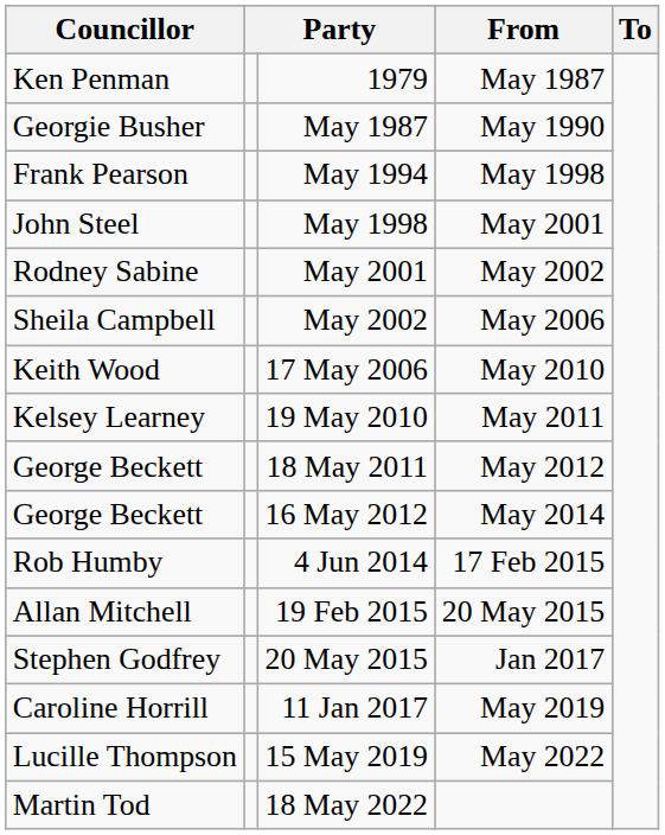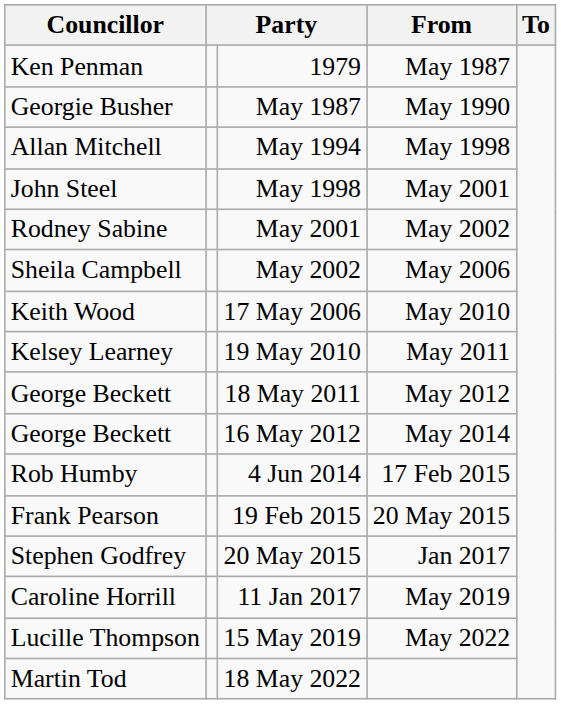 <table class=wikitable>
 <tr>
 <th>Councillor</th>
 <th colspan=2>Party</th>
 <th>From</th>
 <th>To</th>
 </tr>
 <tr>
 <td>Ken Penman</td>
 <td></td>
 <td align=right>1979</td>
 <td align=right>May 1987</td>
 </tr>
 <tr>
 <td>Georgie Busher</td>
 <td></td>
 <td align=right>May 1987</td>
 <td align=right>May 1990</td>
 </tr>
 <tr>
-<td>Frank Pearson</td>
+<td>Allan Mitchell</td>
 <td></td>
 <td align=right>May 1994</td>
 <td align=right>May 1998</td>
 </tr>
 <tr>
 <td>John Steel</td>
 <td></td>
 <td align=right>May 1998</td>
 <td align=right>May 2001</td>
 </tr>
 <tr>
 <td>Rodney Sabine</td>
 <td></td>
 <td align=right>May 2001</td>
 <td align=right>May 2002</td>
 </tr>
 <tr>
 <td>Sheila Campbell</td>
 <td></td>
 <td align=right>May 2002</td>
 <td align=right>May 2006</td>
 </tr>
 <tr>
 <td>Keith Wood</td>
 <td></td>
 <td align=right>17 May 2006</td>
 <td align=right>May 2010</td>
 </tr>
 <tr>
 <td>Kelsey Learney</td>
 <td></td>
 <td align=right>19 May 2010</td>
 <td align=right>May 2011</td>
 </tr>
 <tr>
 <td>George Beckett</td>
 <td></td>
 <td align=right>18 May 2011</td>
 <td align=right>May 2012</td>
 </tr>
 <tr>
 <td>George Beckett</td>
 <td></td>
 <td align=right>16 May 2012</td>
 <td align=right>May 2014</td>
 </tr>
 <tr>
 <td>Rob Humby</td>
 <td></td>
 <td align=right>4 Jun 2014</td>
 <td align=right>17 Feb 2015</td>
 </tr>
 <tr>
-<td>Allan Mitchell</td>
+<td>Frank Pearson</td>
 <td></td>
 <td align=right>19 Feb 2015</td>
 <td align=right>20 May 2015</td>
 </tr>
 <tr>
 <td>Stephen Godfrey</td>
 <td></td>
 <td align=right>20 May 2015</td>
 <td align=right>Jan 2017</td>
 </tr>
 <tr>
 <td>Caroline Horrill</td>
 <td></td>
 <td align=right>11 Jan 2017</td>
 <td align=right>May 2019</td>
 </tr>
 <tr>
 <td>Lucille Thompson</td>
 <td></td>
 <td align=right>15 May 2019</td>
 <td align=right>May 2022</td>
 </tr>
 <tr>
 <td>Martin Tod</td>
 <td></td>
 <td align=right>18 May 2022</td>
 <td></td>
 </tr>
 </table>
